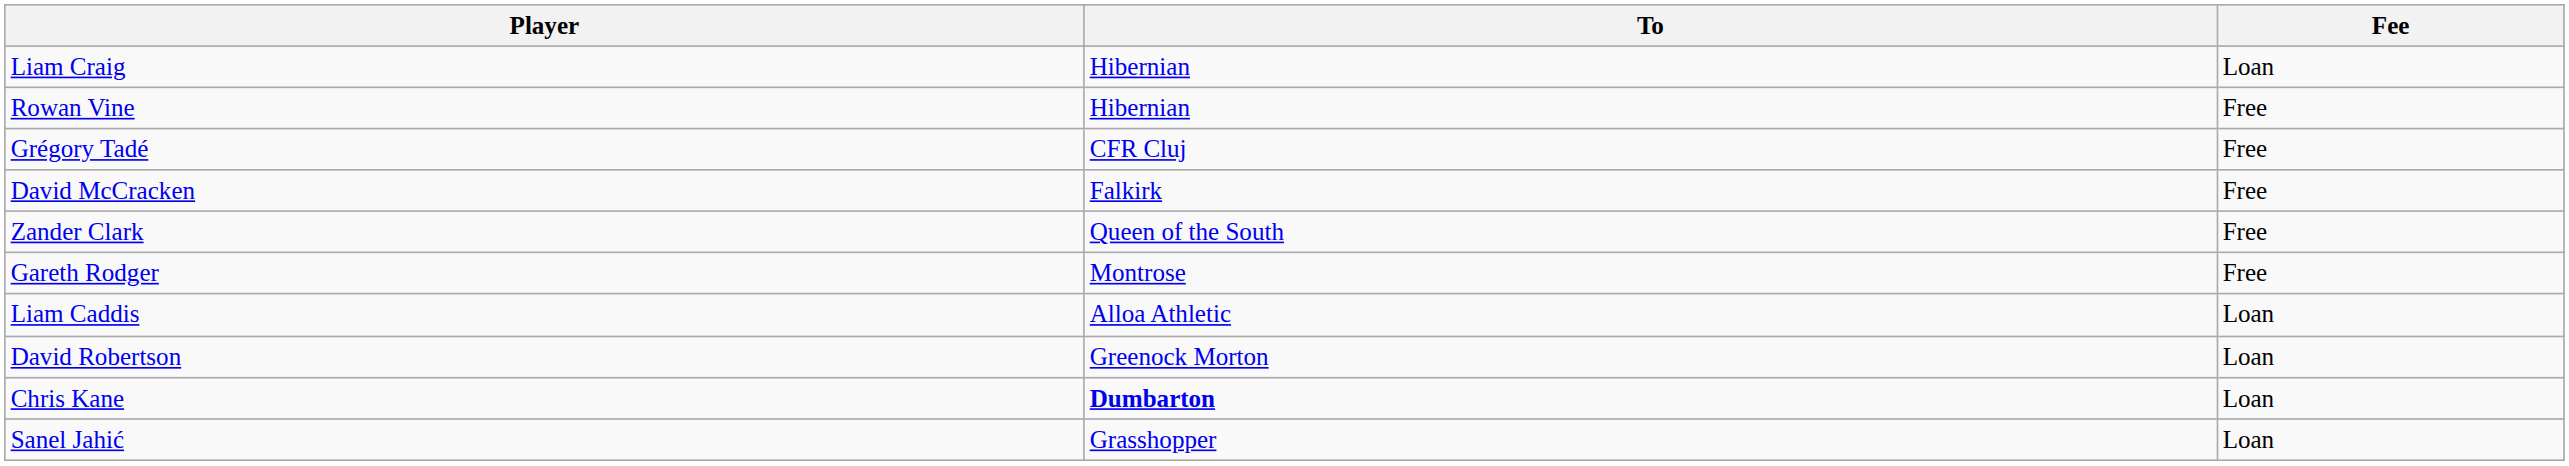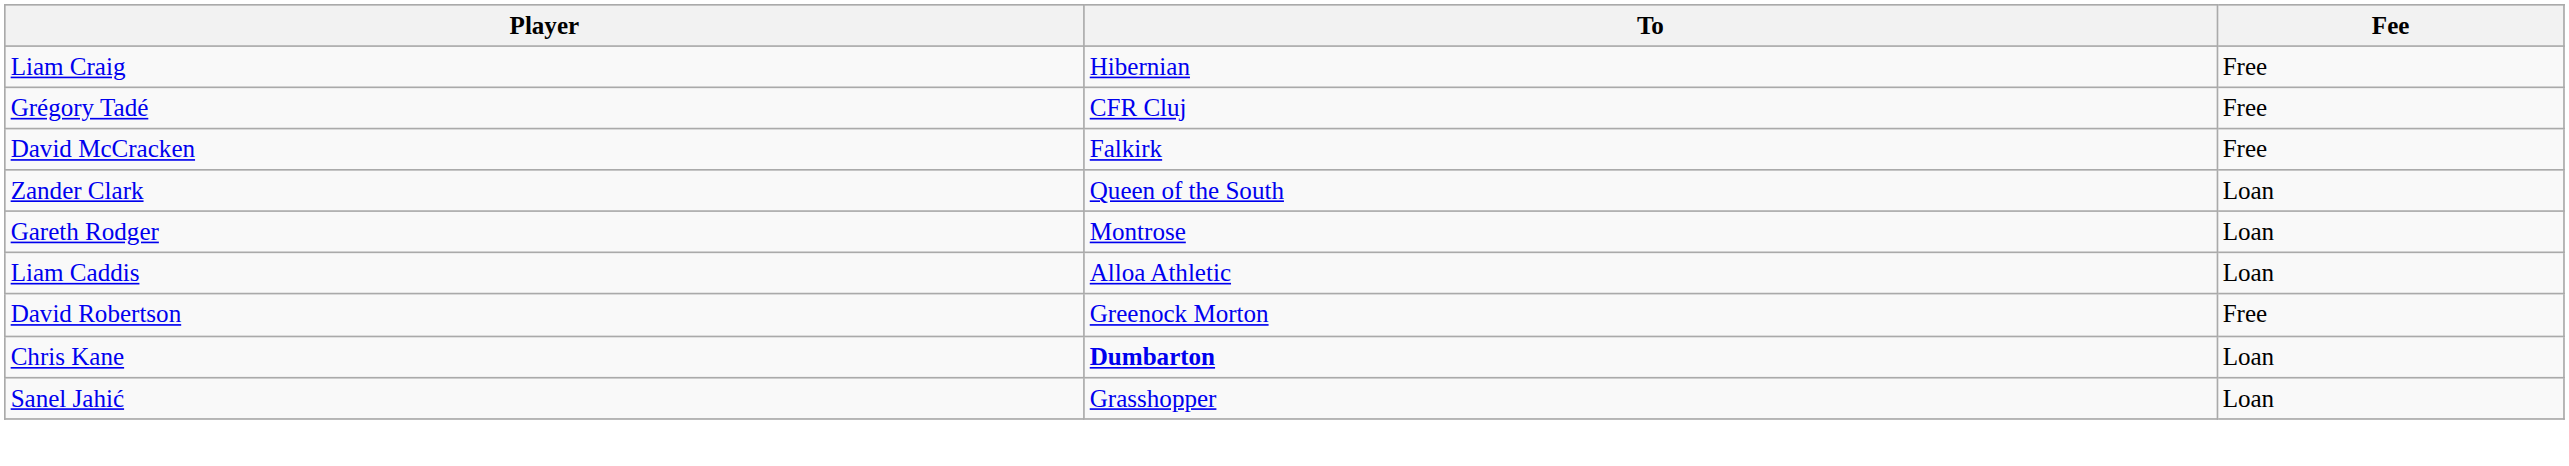 <table class="wikitable" style="text-align:center; font-size:95%;width:98%; text-align:left">
 <tr>
 <th>Player</th>
 <th>To</th>
 <th>Fee</th>
 </tr>
 <tr>
 <td> <a href='#'>Liam Craig</a></td>
-<td> <a href='#'>Hibernian</a></td>
-<td>Loan</td>
-</tr>
-<tr>
-<td> <a href='#'>Rowan Vine</a></td>
 <td> <a href='#'>Hibernian</a></td>
 <td>Free</td>
 </tr>
 <tr>
 <td> <a href='#'>Grégory Tadé</a></td>
 <td> <a href='#'>CFR Cluj</a></td>
 <td>Free</td>
 </tr>
 <tr>
 <td> <a href='#'>David McCracken</a></td>
 <td> <a href='#'>Falkirk</a></td>
 <td>Free</td>
 </tr>
 <tr>
 <td> <a href='#'>Zander Clark</a></td>
 <td> <a href='#'>Queen of the South</a></td>
-<td>Free</td>
+<td>Loan</td>
 </tr>
 <tr>
 <td> <a href='#'>Gareth Rodger</a></td>
 <td> <a href='#'>Montrose</a></td>
-<td>Free</td>
+<td>Loan</td>
 </tr>
 <tr>
 <td> <a href='#'>Liam Caddis</a></td>
 <td> <a href='#'>Alloa Athletic</a></td>
 <td>Loan</td>
 </tr>
 <tr>
 <td> <a href='#'>David Robertson</a></td>
 <td> <a href='#'>Greenock Morton</a></td>
-<td>Loan</td>
+<td>Free</td>
 </tr>
 <tr>
 <td> <a href='#'>Chris Kane</a></td>
 <td><strong> <a href='#'>Dumbarton</a></strong></td>
 <td>Loan</td>
 </tr>
 <tr>
 <td> <a href='#'>Sanel Jahić</a></td>
 <td> <a href='#'>Grasshopper</a></td>
 <td>Loan</td>
 </tr>
 </table>
